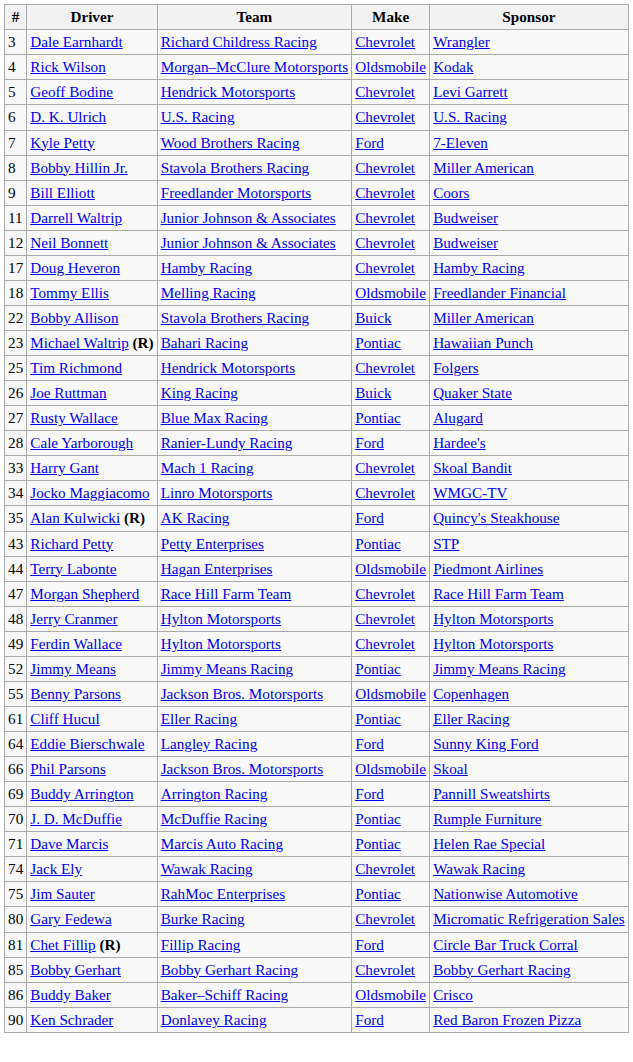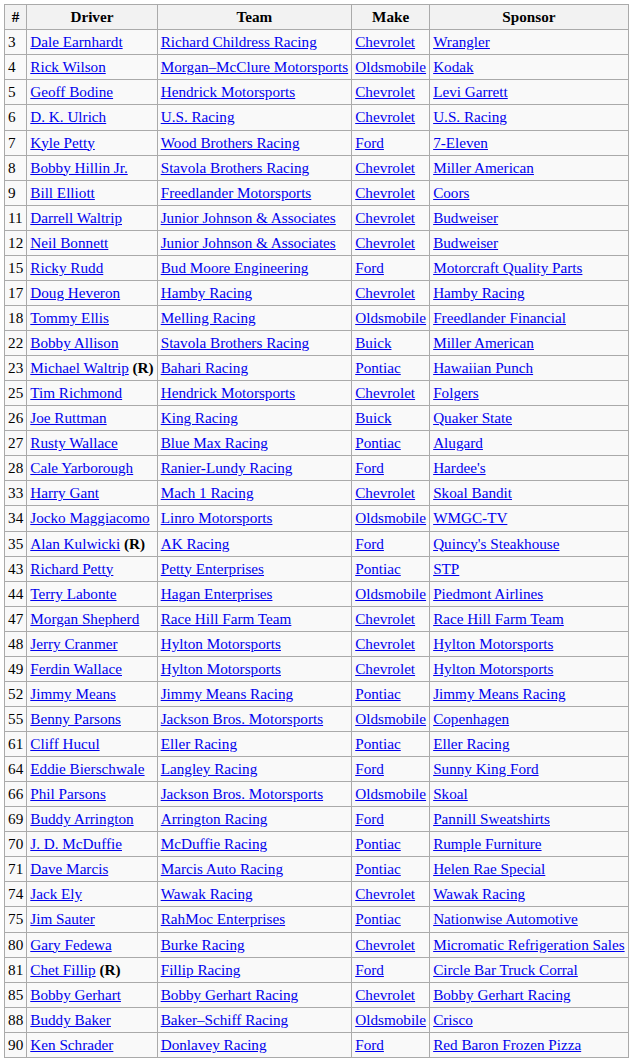 <table class="wikitable" style="font-size:95%">
 <tr>
 <th>#</th>
 <th>Driver</th>
 <th>Team</th>
 <th>Make</th>
 <th>Sponsor</th>
 </tr>
 <tr>
 <td>3</td>
 <td><a href='#'>Dale Earnhardt</a></td>
 <td><a href='#'>Richard Childress Racing</a></td>
 <td><a href='#'>Chevrolet</a></td>
 <td><a href='#'>Wrangler</a></td>
 </tr>
 <tr>
 <td>4</td>
 <td><a href='#'>Rick Wilson</a></td>
 <td><a href='#'>Morgan–McClure Motorsports</a></td>
 <td><a href='#'>Oldsmobile</a></td>
 <td><a href='#'>Kodak</a></td>
 </tr>
 <tr>
 <td>5</td>
 <td><a href='#'>Geoff Bodine</a></td>
 <td><a href='#'>Hendrick Motorsports</a></td>
 <td><a href='#'>Chevrolet</a></td>
 <td><a href='#'>Levi Garrett</a></td>
 </tr>
 <tr>
 <td>6</td>
 <td><a href='#'>D. K. Ulrich</a></td>
 <td><a href='#'>U.S. Racing</a></td>
 <td><a href='#'>Chevrolet</a></td>
 <td><a href='#'>U.S. Racing</a></td>
 </tr>
 <tr>
 <td>7</td>
 <td><a href='#'>Kyle Petty</a></td>
 <td><a href='#'>Wood Brothers Racing</a></td>
 <td><a href='#'>Ford</a></td>
 <td><a href='#'>7-Eleven</a></td>
 </tr>
 <tr>
 <td>8</td>
 <td><a href='#'>Bobby Hillin Jr.</a></td>
 <td><a href='#'>Stavola Brothers Racing</a></td>
 <td><a href='#'>Chevrolet</a></td>
 <td><a href='#'>Miller American</a></td>
 </tr>
 <tr>
 <td>9</td>
 <td><a href='#'>Bill Elliott</a></td>
 <td><a href='#'>Freedlander Motorsports</a></td>
 <td><a href='#'>Chevrolet</a></td>
 <td><a href='#'>Coors</a></td>
 </tr>
 <tr>
 <td>11</td>
 <td><a href='#'>Darrell Waltrip</a></td>
 <td><a href='#'>Junior Johnson & Associates</a></td>
 <td><a href='#'>Chevrolet</a></td>
 <td><a href='#'>Budweiser</a></td>
 </tr>
 <tr>
 <td>12</td>
 <td><a href='#'>Neil Bonnett</a></td>
 <td><a href='#'>Junior Johnson & Associates</a></td>
 <td><a href='#'>Chevrolet</a></td>
 <td><a href='#'>Budweiser</a></td>
 </tr>
 <tr>
+<td>15</td>
+<td><a href='#'>Ricky Rudd</a></td>
+<td><a href='#'>Bud Moore Engineering</a></td>
+<td><a href='#'>Ford</a></td>
+<td><a href='#'>Motorcraft Quality Parts</a></td>
+</tr>
+<tr>
 <td>17</td>
 <td><a href='#'>Doug Heveron</a></td>
 <td><a href='#'>Hamby Racing</a></td>
 <td><a href='#'>Chevrolet</a></td>
 <td><a href='#'>Hamby Racing</a></td>
 </tr>
 <tr>
 <td>18</td>
 <td><a href='#'>Tommy Ellis</a></td>
 <td><a href='#'>Melling Racing</a></td>
 <td><a href='#'>Oldsmobile</a></td>
 <td><a href='#'>Freedlander Financial</a></td>
 </tr>
 <tr>
 <td>22</td>
 <td><a href='#'>Bobby Allison</a></td>
 <td><a href='#'>Stavola Brothers Racing</a></td>
 <td><a href='#'>Buick</a></td>
 <td><a href='#'>Miller American</a></td>
 </tr>
 <tr>
 <td>23</td>
 <td><a href='#'>Michael Waltrip</a> <strong>(R)</strong></td>
 <td><a href='#'>Bahari Racing</a></td>
 <td><a href='#'>Pontiac</a></td>
 <td><a href='#'>Hawaiian Punch</a></td>
 </tr>
 <tr>
 <td>25</td>
 <td><a href='#'>Tim Richmond</a></td>
 <td><a href='#'>Hendrick Motorsports</a></td>
 <td><a href='#'>Chevrolet</a></td>
 <td><a href='#'>Folgers</a></td>
 </tr>
 <tr>
 <td>26</td>
 <td><a href='#'>Joe Ruttman</a></td>
 <td><a href='#'>King Racing</a></td>
 <td><a href='#'>Buick</a></td>
 <td><a href='#'>Quaker State</a></td>
 </tr>
 <tr>
 <td>27</td>
 <td><a href='#'>Rusty Wallace</a></td>
 <td><a href='#'>Blue Max Racing</a></td>
 <td><a href='#'>Pontiac</a></td>
 <td><a href='#'>Alugard</a></td>
 </tr>
 <tr>
 <td>28</td>
 <td><a href='#'>Cale Yarborough</a></td>
 <td><a href='#'>Ranier-Lundy Racing</a></td>
 <td><a href='#'>Ford</a></td>
 <td><a href='#'>Hardee's</a></td>
 </tr>
 <tr>
 <td>33</td>
 <td><a href='#'>Harry Gant</a></td>
 <td><a href='#'>Mach 1 Racing</a></td>
 <td><a href='#'>Chevrolet</a></td>
 <td><a href='#'>Skoal Bandit</a></td>
 </tr>
 <tr>
 <td>34</td>
 <td><a href='#'>Jocko Maggiacomo</a></td>
 <td><a href='#'>Linro Motorsports</a></td>
-<td><a href='#'>Chevrolet</a></td>
+<td><a href='#'>Oldsmobile</a></td>
 <td><a href='#'>WMGC-TV</a></td>
 </tr>
 <tr>
 <td>35</td>
 <td><a href='#'>Alan Kulwicki</a> <strong>(R)</strong></td>
 <td><a href='#'>AK Racing</a></td>
 <td><a href='#'>Ford</a></td>
 <td><a href='#'>Quincy's Steakhouse</a></td>
 </tr>
 <tr>
 <td>43</td>
 <td><a href='#'>Richard Petty</a></td>
 <td><a href='#'>Petty Enterprises</a></td>
 <td><a href='#'>Pontiac</a></td>
 <td><a href='#'>STP</a></td>
 </tr>
 <tr>
 <td>44</td>
 <td><a href='#'>Terry Labonte</a></td>
 <td><a href='#'>Hagan Enterprises</a></td>
 <td><a href='#'>Oldsmobile</a></td>
 <td><a href='#'>Piedmont Airlines</a></td>
 </tr>
 <tr>
 <td>47</td>
 <td><a href='#'>Morgan Shepherd</a></td>
 <td><a href='#'>Race Hill Farm Team</a></td>
 <td><a href='#'>Chevrolet</a></td>
 <td><a href='#'>Race Hill Farm Team</a></td>
 </tr>
 <tr>
 <td>48</td>
 <td><a href='#'>Jerry Cranmer</a></td>
 <td><a href='#'>Hylton Motorsports</a></td>
 <td><a href='#'>Chevrolet</a></td>
 <td><a href='#'>Hylton Motorsports</a></td>
 </tr>
 <tr>
 <td>49</td>
 <td><a href='#'>Ferdin Wallace</a></td>
 <td><a href='#'>Hylton Motorsports</a></td>
 <td><a href='#'>Chevrolet</a></td>
 <td><a href='#'>Hylton Motorsports</a></td>
 </tr>
 <tr>
 <td>52</td>
 <td><a href='#'>Jimmy Means</a></td>
 <td><a href='#'>Jimmy Means Racing</a></td>
 <td><a href='#'>Pontiac</a></td>
 <td><a href='#'>Jimmy Means Racing</a></td>
 </tr>
 <tr>
 <td>55</td>
 <td><a href='#'>Benny Parsons</a></td>
 <td><a href='#'>Jackson Bros. Motorsports</a></td>
 <td><a href='#'>Oldsmobile</a></td>
 <td><a href='#'>Copenhagen</a></td>
 </tr>
 <tr>
 <td>61</td>
 <td><a href='#'>Cliff Hucul</a></td>
 <td><a href='#'>Eller Racing</a></td>
 <td><a href='#'>Pontiac</a></td>
 <td><a href='#'>Eller Racing</a></td>
 </tr>
 <tr>
 <td>64</td>
 <td><a href='#'>Eddie Bierschwale</a></td>
 <td><a href='#'>Langley Racing</a></td>
 <td><a href='#'>Ford</a></td>
 <td><a href='#'>Sunny King Ford</a></td>
 </tr>
 <tr>
 <td>66</td>
 <td><a href='#'>Phil Parsons</a></td>
 <td><a href='#'>Jackson Bros. Motorsports</a></td>
 <td><a href='#'>Oldsmobile</a></td>
 <td><a href='#'>Skoal</a></td>
 </tr>
 <tr>
 <td>69</td>
 <td><a href='#'>Buddy Arrington</a></td>
 <td><a href='#'>Arrington Racing</a></td>
 <td><a href='#'>Ford</a></td>
 <td><a href='#'>Pannill Sweatshirts</a></td>
 </tr>
 <tr>
 <td>70</td>
 <td><a href='#'>J. D. McDuffie</a></td>
 <td><a href='#'>McDuffie Racing</a></td>
 <td><a href='#'>Pontiac</a></td>
 <td><a href='#'>Rumple Furniture</a></td>
 </tr>
 <tr>
 <td>71</td>
 <td><a href='#'>Dave Marcis</a></td>
 <td><a href='#'>Marcis Auto Racing</a></td>
 <td><a href='#'>Pontiac</a></td>
 <td><a href='#'>Helen Rae Special</a></td>
 </tr>
 <tr>
 <td>74</td>
 <td><a href='#'>Jack Ely</a></td>
 <td><a href='#'>Wawak Racing</a></td>
 <td><a href='#'>Chevrolet</a></td>
 <td><a href='#'>Wawak Racing</a></td>
 </tr>
 <tr>
 <td>75</td>
 <td><a href='#'>Jim Sauter</a></td>
 <td><a href='#'>RahMoc Enterprises</a></td>
 <td><a href='#'>Pontiac</a></td>
 <td><a href='#'>Nationwise Automotive</a></td>
 </tr>
 <tr>
 <td>80</td>
 <td><a href='#'>Gary Fedewa</a></td>
 <td><a href='#'>Burke Racing</a></td>
 <td><a href='#'>Chevrolet</a></td>
 <td><a href='#'>Micromatic Refrigeration Sales</a></td>
 </tr>
 <tr>
 <td>81</td>
 <td><a href='#'>Chet Fillip</a> <strong>(R)</strong></td>
 <td><a href='#'>Fillip Racing</a></td>
 <td><a href='#'>Ford</a></td>
 <td><a href='#'>Circle Bar Truck Corral</a></td>
 </tr>
 <tr>
 <td>85</td>
 <td><a href='#'>Bobby Gerhart</a></td>
 <td><a href='#'>Bobby Gerhart Racing</a></td>
 <td><a href='#'>Chevrolet</a></td>
 <td><a href='#'>Bobby Gerhart Racing</a></td>
 </tr>
 <tr>
-<td>86</td>
+<td>88</td>
 <td><a href='#'>Buddy Baker</a></td>
 <td><a href='#'>Baker–Schiff Racing</a></td>
 <td><a href='#'>Oldsmobile</a></td>
 <td><a href='#'>Crisco</a></td>
 </tr>
 <tr>
 <td>90</td>
 <td><a href='#'>Ken Schrader</a></td>
 <td><a href='#'>Donlavey Racing</a></td>
 <td><a href='#'>Ford</a></td>
 <td><a href='#'>Red Baron Frozen Pizza</a></td>
 </tr>
 </table>
